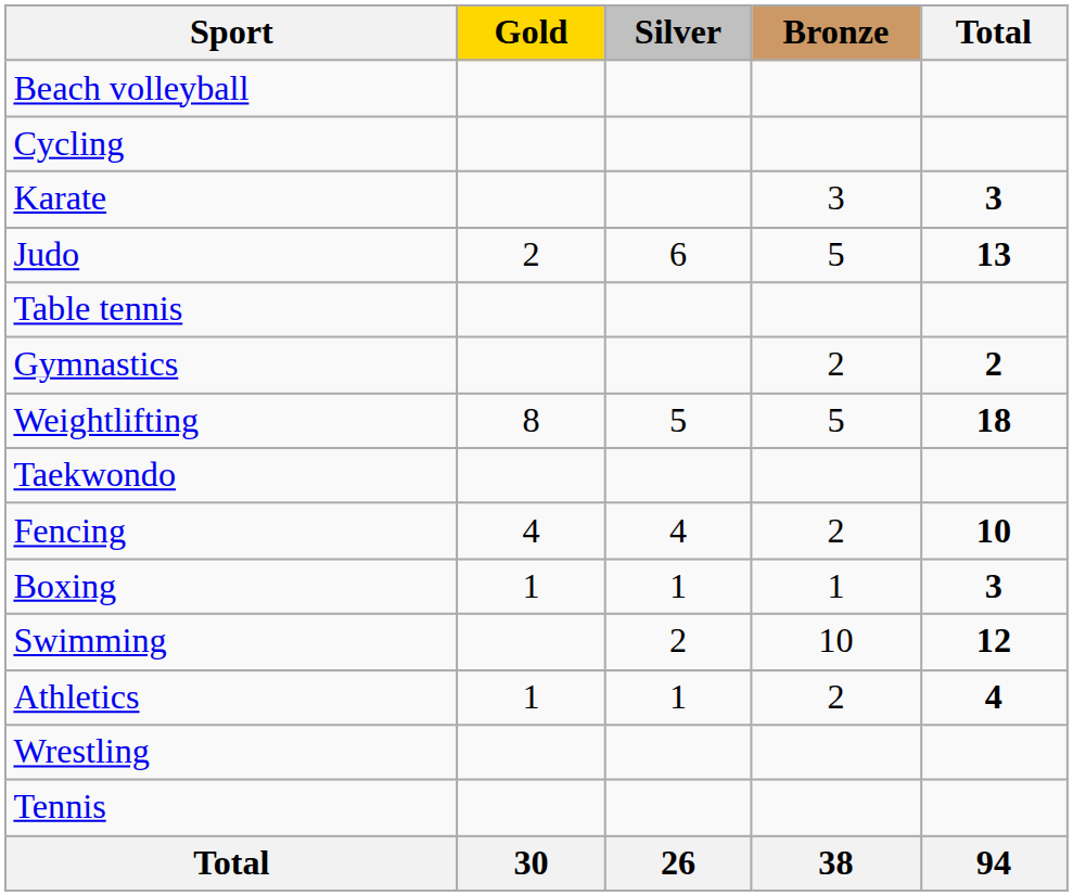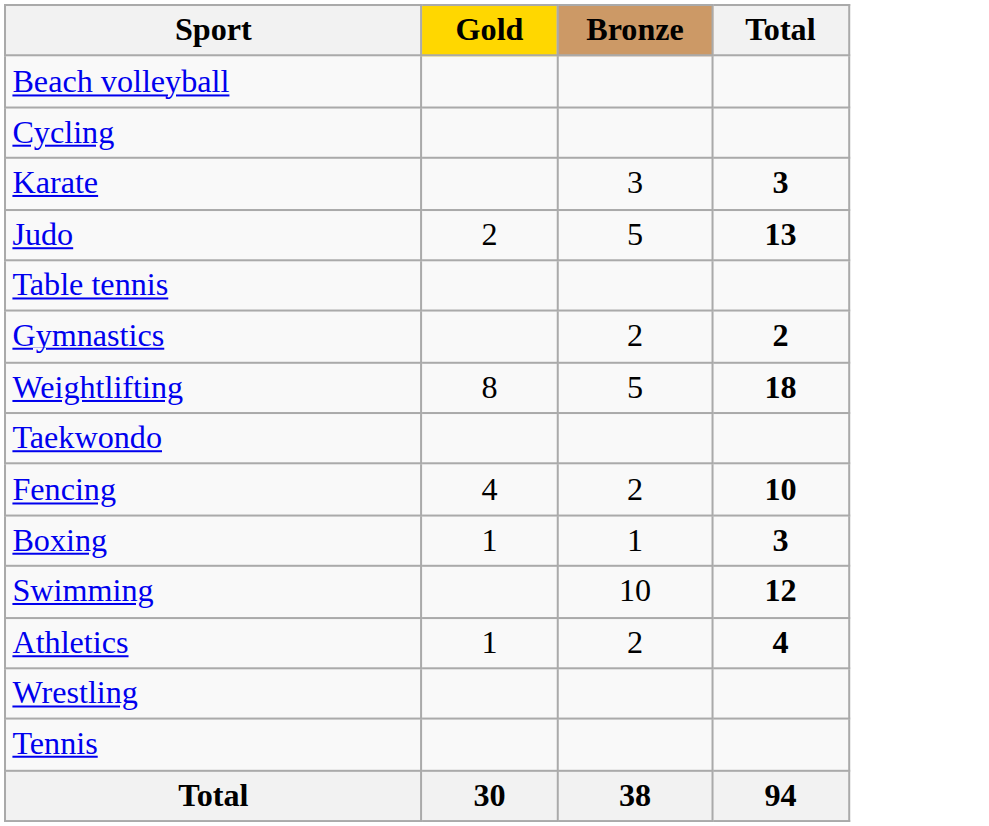 <table class="wikitable sortable" style="text-align:center;">
 <tr>
 <th width=200>Sport</th>
 <td bgcolor=gold width=60><strong>Gold</strong></td>
-<td bgcolor=silver width=60><strong>Silver</strong></td>
 <td bgcolor=#cc9966 width=70><strong>Bronze</strong></td>
 <th width=60>Total</th>
 </tr>
 <tr>
 <td align=left> <a href='#'>Beach volleyball</a></td>
-<td></td>
 <td></td>
 <td></td>
 <td></td>
 </tr>
 <tr>
 <td align=left> <a href='#'>Cycling</a></td>
 <td></td>
 <td></td>
 <td></td>
-<td></td>
 </tr>
 <tr>
 <td align=left> <a href='#'>Karate</a></td>
-<td></td>
 <td></td>
 <td>3</td>
 <td><strong>3</strong></td>
 </tr>
 <tr>
 <td align=left> <a href='#'>Judo</a></td>
 <td>2</td>
-<td>6</td>
 <td>5</td>
 <td><strong>13</strong></td>
 </tr>
 <tr>
 <td align=left> <a href='#'>Table tennis</a></td>
 <td></td>
 <td></td>
 <td></td>
-<td></td>
 </tr>
 <tr>
 <td align=left> <a href='#'>Gymnastics</a></td>
-<td></td>
 <td></td>
 <td>2</td>
 <td><strong>2</strong></td>
 </tr>
 <tr>
 <td align=left> <a href='#'>Weightlifting</a></td>
 <td>8</td>
 <td>5</td>
-<td>5</td>
 <td><strong>18</strong></td>
 </tr>
 <tr>
 <td align=left> <a href='#'>Taekwondo</a></td>
 <td></td>
 <td></td>
 <td></td>
-<td></td>
 </tr>
 <tr>
 <td align=left> <a href='#'>Fencing</a></td>
-<td>4</td>
 <td>4</td>
 <td>2</td>
 <td><strong>10</strong></td>
 </tr>
 <tr>
 <td align=left> <a href='#'>Boxing</a></td>
 <td>1</td>
 <td>1</td>
-<td>1</td>
 <td><strong>3</strong></td>
 </tr>
 <tr>
 <td align=left> <a href='#'>Swimming</a></td>
 <td></td>
-<td>2</td>
 <td>10</td>
 <td><strong>12</strong></td>
 </tr>
 <tr>
 <td align=left> <a href='#'>Athletics</a></td>
-<td>1</td>
 <td>1</td>
 <td>2</td>
 <td><strong>4</strong></td>
 </tr>
 <tr>
 <td align=left> <a href='#'>Wrestling</a></td>
 <td></td>
 <td></td>
 <td></td>
-<td></td>
 </tr>
 <tr>
 <td align=left> <a href='#'>Tennis</a></td>
-<td></td>
 <td></td>
 <td></td>
 <td></td>
 </tr>
 <tr>
 <th>Total</th>
 <th>30</th>
-<th>26</th>
 <th>38</th>
 <th>94</th>
 </tr>
 </table>
